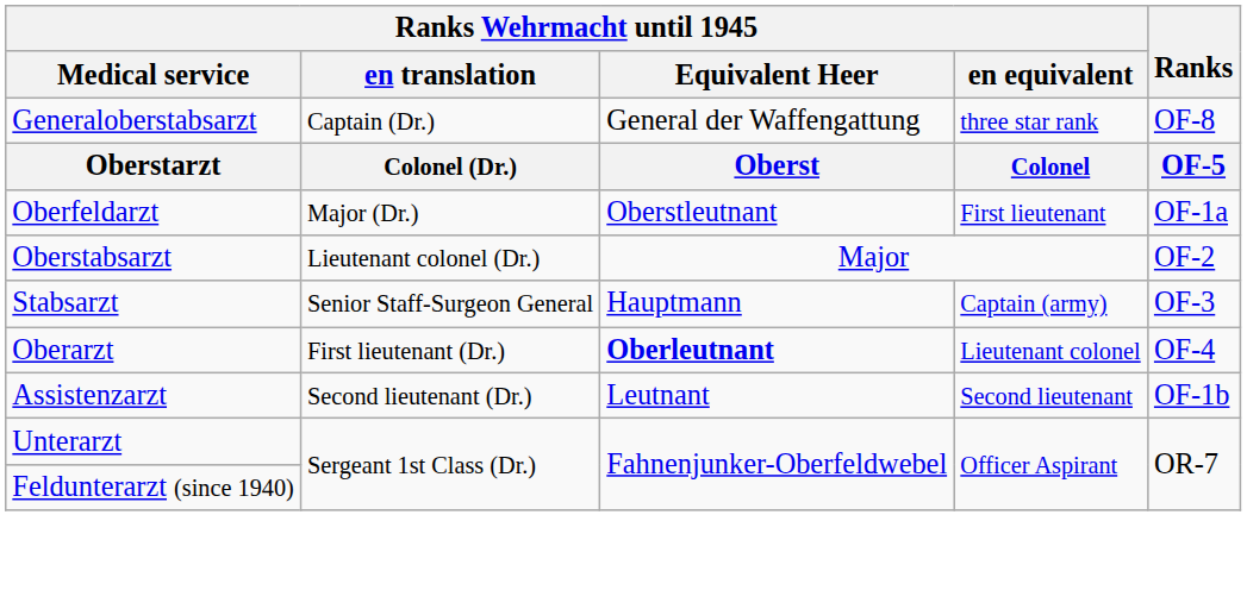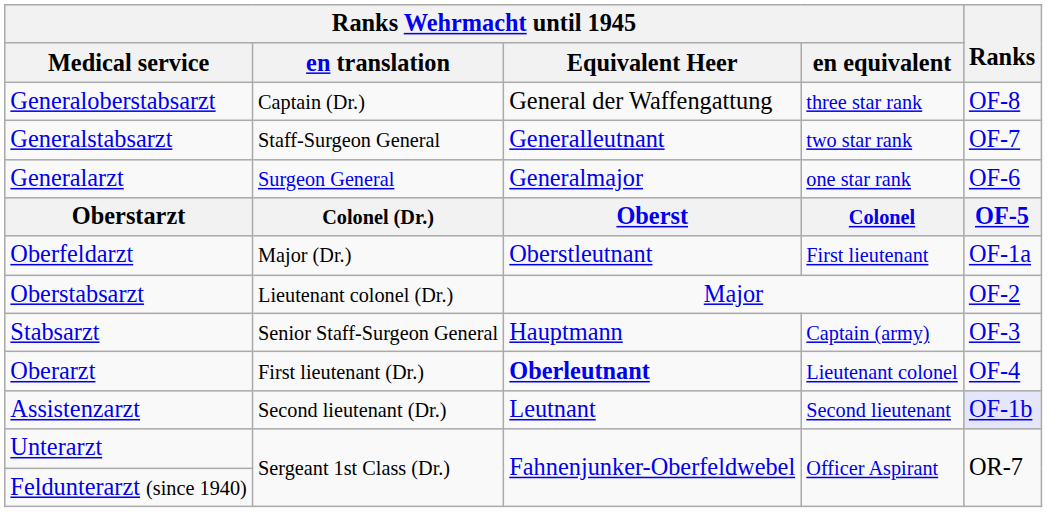 <table class="wikitable">
 <tr>
 <th colspan="4">Ranks <a href='#'>Wehrmacht</a> until 1945</th>
 <th rowspan="2"><br>Ranks</th>
 </tr>
 <tr align="center">
 <th>Medical service</th>
 <th><a href='#'>en</a> translation</th>
 <th>Equivalent Heer</th>
 <th>en equivalent</th>
 </tr>
 <tr>
 <td><a href='#'>Generaloberstabsarzt</a></td>
 <td><small>Captain (Dr.)</small></td>
 <td>General der Waffengattung</td>
 <td><small><a href='#'>three star rank</a></small></td>
 <td><a href='#'>OF-8</a></td>
+</tr>
+<tr>
+<td><a href='#'>Generalstabsarzt</a></td>
+<td><small>Staff-Surgeon General</small></td>
+<td><a href='#'>Generalleutnant</a></td>
+<td><small><a href='#'>two star rank</a></small></td>
+<td><a href='#'>OF-7</a></td>
+</tr>
+<tr>
+<td><a href='#'>Generalarzt</a></td>
+<td><small><a href='#'>Surgeon General</a></small></td>
+<td><a href='#'>Generalmajor</a></td>
+<td><small><a href='#'>one star rank</a></small></td>
+<td><a href='#'>OF-6</a></td>
 </tr>
 <tr>
 <th><span><strong>Oberstarzt</strong></span></th>
 <th><small>Colonel (Dr.)</small></th>
 <th><a href='#'>Oberst</a></th>
 <th><small><a href='#'>Colonel</a></small></th>
 <th><a href='#'>OF-5</a></th>
 </tr>
 <tr>
 <td><a href='#'>Oberfeldarzt</a></td>
 <td><small>Major (Dr.)</small></td>
 <td><a href='#'>Oberstleutnant</a></td>
 <td><small><a href='#'>First lieutenant</a></small></td>
 <td><a href='#'>OF-1a</a></td>
 </tr>
 <tr>
 <td><a href='#'>Oberstabsarzt</a></td>
 <td><small>Lieutenant colonel (Dr.)</small></td>
 <td colspan="2" style="text-align:center;"><a href='#'>Major</a></td>
 <td><a href='#'>OF-2</a></td>
 </tr>
 <tr>
 <td><a href='#'>Stabsarzt</a></td>
 <td><small>Senior Staff-Surgeon General</small></td>
 <td><a href='#'>Hauptmann</a></td>
 <td><small><a href='#'>Captain (army)</a></small></td>
 <td><a href='#'>OF-3</a></td>
 </tr>
 <tr>
 <td><a href='#'>Oberarzt</a></td>
 <td><small>First lieutenant (Dr.)</small></td>
 <td><strong><a href='#'>Oberleutnant</a></strong></td>
 <td><small><a href='#'>Lieutenant colonel</a></small></td>
 <td><a href='#'>OF-4</a></td>
 </tr>
 <tr>
 <td><a href='#'>Assistenzarzt</a></td>
 <td><small>Second lieutenant (Dr.)</small></td>
 <td><a href='#'>Leutnant</a></td>
 <td><small><a href='#'>Second lieutenant</a></small></td>
-<td><a href='#'>OF-1b</a></td>
+<td style="background: lavender;"><a href='#'>OF-1b</a></td>
 </tr>
 <tr>
 <td><a href='#'>Unterarzt</a></td>
 <td rowspan="2"><small>Sergeant 1st Class (Dr.)</small></td>
 <td rowspan="2"><a href='#'>Fahnenjunker-Oberfeldwebel</a></td>
 <td rowspan="2"><small><a href='#'>Officer Aspirant</a></small></td>
 <td rowspan="2">OR-7</td>
 </tr>
 <tr>
 <td><a href='#'>Feldunterarzt</a> <small>(since 1940)</small></td>
 </tr>
 </table>
